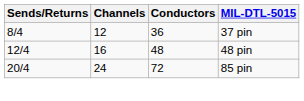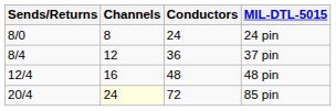 <table class="wikitable">
 <tr>
 <th>Sends/Returns</th>
 <th>Channels</th>
 <th>Conductors</th>
 <th><a href='#'>MIL-DTL-5015</a></th>
+</tr>
+<tr>
+<td>8/0</td>
+<td>8</td>
+<td>24</td>
+<td>24 pin</td>
 </tr>
 <tr>
 <td>8/4</td>
 <td>12</td>
 <td>36</td>
 <td>37 pin</td>
 </tr>
 <tr>
 <td>12/4</td>
 <td>16</td>
 <td>48</td>
 <td>48 pin</td>
 </tr>
 <tr>
 <td>20/4</td>
-<td>24</td>
+<td style="background: lightyellow;">24</td>
 <td>72</td>
 <td>85 pin</td>
 </tr>
 </table>
